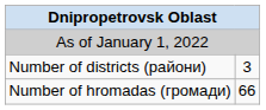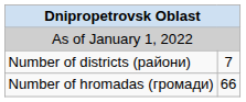 <table class="wikitable">
 <tr>
 <td colspan="2" style="background:#CEE0F2; color:black; text-align:center;"><strong>Dnipropetrovsk Oblast</strong></td>
 </tr>
 <tr>
 <td colspan="2" style="background:#CFCFCF; color:black; text-align:center;">As of January 1, 2022</td>
 </tr>
 <tr>
 <td>Number of districts (райони)</td>
-<td align="center">3</td>
+<td align="center">7</td>
 </tr>
 <tr>
 <td>Number of hromadas (громади)</td>
 <td align="center">66</td>
 </tr>
 </table>
